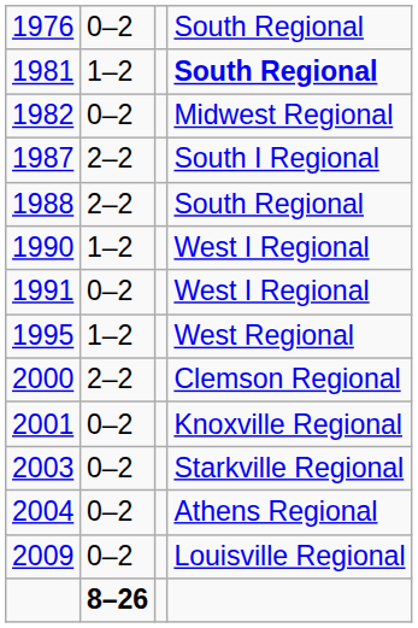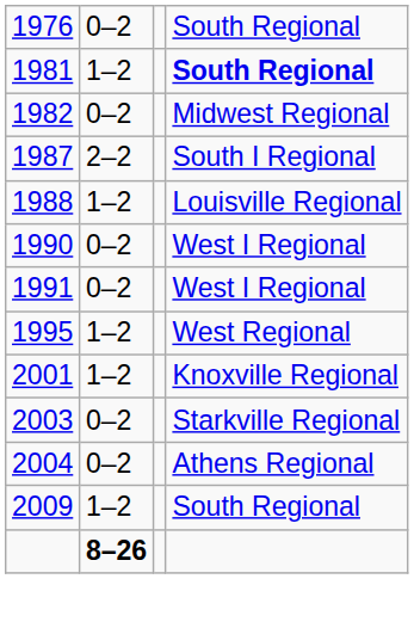 <table class="wikitable">
 <tr>
 <td><a href='#'>1976</a></td>
 <td>0–2</td>
 <td></td>
 <td><a href='#'>South Regional</a></td>
 </tr>
 <tr>
 <td><a href='#'>1981</a></td>
 <td>1–2</td>
 <td></td>
 <td><strong><a href='#'>South Regional</a></strong></td>
 </tr>
 <tr>
 <td><a href='#'>1982</a></td>
 <td>0–2</td>
 <td></td>
 <td><a href='#'>Midwest Regional</a></td>
 </tr>
 <tr>
 <td><a href='#'>1987</a></td>
 <td>2–2</td>
 <td></td>
 <td><a href='#'>South I Regional</a></td>
 </tr>
 <tr>
 <td><a href='#'>1988</a></td>
-<td>2–2</td>
+<td>1–2</td>
 <td></td>
-<td><a href='#'>South Regional</a></td>
+<td><a href='#'>Louisville Regional</a></td>
 </tr>
 <tr>
 <td><a href='#'>1990</a></td>
-<td>1–2</td>
+<td>0–2</td>
 <td></td>
 <td><a href='#'>West I Regional</a></td>
 </tr>
 <tr>
 <td><a href='#'>1991</a></td>
 <td>0–2</td>
 <td></td>
 <td><a href='#'>West I Regional</a></td>
 </tr>
 <tr>
 <td><a href='#'>1995</a></td>
 <td>1–2</td>
 <td></td>
 <td><a href='#'>West Regional</a></td>
 </tr>
 <tr>
-<td><a href='#'>2000</a></td>
-<td>2–2</td>
-<td></td>
-<td><a href='#'>Clemson Regional</a></td>
-</tr>
-<tr>
 <td><a href='#'>2001</a></td>
-<td>0–2</td>
+<td>1–2</td>
 <td></td>
 <td><a href='#'>Knoxville Regional</a></td>
 </tr>
 <tr>
 <td><a href='#'>2003</a></td>
 <td>0–2</td>
 <td></td>
 <td><a href='#'>Starkville Regional</a></td>
 </tr>
 <tr>
 <td><a href='#'>2004</a></td>
 <td>0–2</td>
 <td></td>
 <td><a href='#'>Athens Regional</a></td>
 </tr>
 <tr>
 <td><a href='#'>2009</a></td>
-<td>0–2</td>
+<td>1–2</td>
 <td></td>
-<td><a href='#'>Louisville Regional</a></td>
+<td><a href='#'>South Regional</a></td>
 </tr>
 <tr>
 <td></td>
 <td><strong>8–26</strong></td>
 <td><strong></strong></td>
 <td></td>
 </tr>
 </table>
